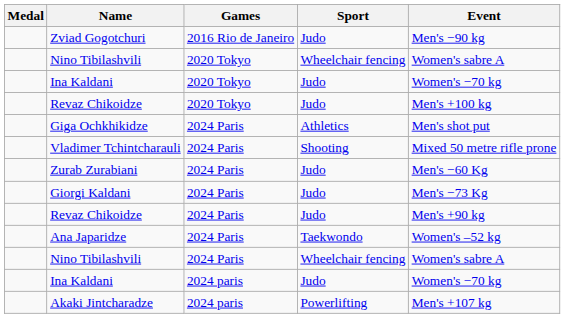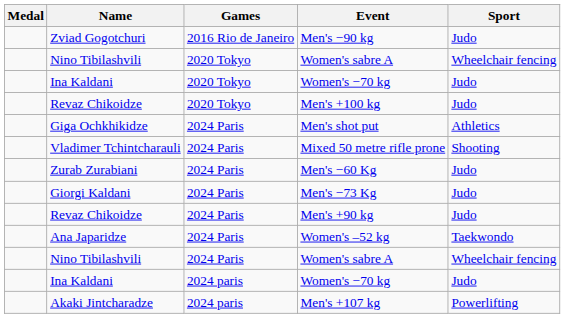 <table class="wikitable sortable" style="font-size: 95%">
 <tr>
 <th>Medal</th>
 <th>Name</th>
 <th>Games</th>
+<th>Event</th>
 <th>Sport</th>
-<th>Event</th>
 </tr>
 <tr>
 <td></td>
 <td><a href='#'>Zviad Gogotchuri</a></td>
 <td><a href='#'>2016 Rio de Janeiro</a></td>
+<td><a href='#'>Men's −90 kg</a></td>
 <td><a href='#'>Judo</a></td>
-<td><a href='#'>Men's −90 kg</a></td>
 </tr>
 <tr>
 <td></td>
 <td><a href='#'>Nino Tibilashvili</a></td>
 <td><a href='#'>2020 Tokyo</a></td>
+<td><a href='#'>Women's sabre A</a></td>
 <td><a href='#'>Wheelchair fencing</a></td>
-<td><a href='#'>Women's sabre A</a></td>
 </tr>
 <tr>
 <td></td>
 <td><a href='#'>Ina Kaldani</a></td>
 <td><a href='#'>2020 Tokyo</a></td>
+<td><a href='#'>Women's −70 kg</a></td>
 <td><a href='#'>Judo</a></td>
-<td><a href='#'>Women's −70 kg</a></td>
 </tr>
 <tr>
 <td></td>
 <td><a href='#'>Revaz Chikoidze</a></td>
 <td><a href='#'>2020 Tokyo</a></td>
+<td><a href='#'>Men's +100 kg</a></td>
 <td><a href='#'>Judo</a></td>
-<td><a href='#'>Men's +100 kg</a></td>
 </tr>
 <tr>
 <td></td>
 <td><a href='#'>Giga Ochkhikidze</a></td>
 <td><a href='#'>2024 Paris</a></td>
+<td><a href='#'>Men's shot put</a></td>
 <td><a href='#'>Athletics</a></td>
-<td><a href='#'>Men's shot put</a></td>
 </tr>
 <tr>
 <td></td>
 <td><a href='#'>Vladimer Tchintcharauli</a></td>
 <td><a href='#'>2024 Paris</a></td>
+<td><a href='#'>Mixed 50 metre rifle prone</a></td>
 <td><a href='#'>Shooting</a></td>
-<td><a href='#'>Mixed 50 metre rifle prone</a></td>
 </tr>
 <tr>
 <td></td>
 <td><a href='#'>Zurab Zurabiani</a></td>
 <td><a href='#'>2024 Paris</a></td>
+<td><a href='#'>Men's −60 Kg</a></td>
 <td><a href='#'>Judo</a></td>
-<td><a href='#'>Men's −60 Kg</a></td>
 </tr>
 <tr>
 <td></td>
 <td><a href='#'>Giorgi Kaldani</a></td>
 <td><a href='#'>2024 Paris</a></td>
+<td><a href='#'>Men's −73 Kg</a></td>
 <td><a href='#'>Judo</a></td>
-<td><a href='#'>Men's −73 Kg</a></td>
 </tr>
 <tr>
 <td></td>
 <td><a href='#'>Revaz Chikoidze</a></td>
 <td><a href='#'>2024 Paris</a></td>
+<td><a href='#'>Men's +90 kg</a></td>
 <td><a href='#'>Judo</a></td>
-<td><a href='#'>Men's +90 kg</a></td>
 </tr>
 <tr>
 <td></td>
 <td><a href='#'>Ana Japaridze</a></td>
 <td><a href='#'>2024 Paris</a></td>
+<td><a href='#'>Women's –52 kg</a></td>
 <td><a href='#'>Taekwondo</a></td>
-<td><a href='#'>Women's –52 kg</a></td>
 </tr>
 <tr>
 <td></td>
 <td><a href='#'>Nino Tibilashvili</a></td>
 <td><a href='#'>2024 Paris</a></td>
+<td><a href='#'>Women's sabre A</a></td>
 <td><a href='#'>Wheelchair fencing</a></td>
-<td><a href='#'>Women's sabre A</a></td>
 </tr>
 <tr>
 <td></td>
 <td><a href='#'>Ina Kaldani</a></td>
 <td><a href='#'>2024 paris</a></td>
+<td><a href='#'>Women's −70 kg</a></td>
 <td><a href='#'>Judo</a></td>
-<td><a href='#'>Women's −70 kg</a></td>
 </tr>
 <tr>
 <td></td>
 <td><a href='#'>Akaki Jintcharadze</a></td>
 <td><a href='#'>2024 paris</a></td>
+<td><a href='#'>Men's +107 kg</a></td>
 <td><a href='#'>Powerlifting</a></td>
-<td><a href='#'>Men's +107 kg</a></td>
 </tr>
 </table>
